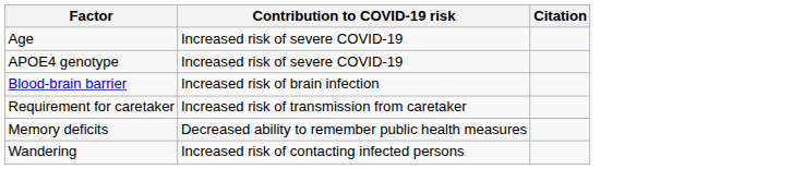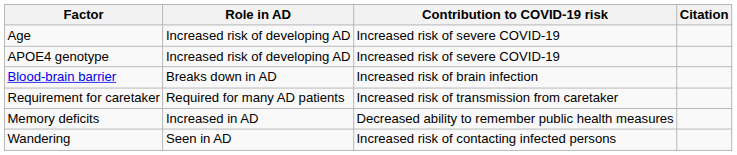 <table class="wikitable">
 <tr>
 <th>Factor</th>
+<th>Role in AD</th>
 <th>Contribution to COVID-19 risk</th>
 <th>Citation</th>
 </tr>
 <tr>
 <td>Age</td>
+<td>Increased risk of developing AD</td>
 <td>Increased risk of severe COVID-19</td>
 <td></td>
 </tr>
 <tr>
 <td>APOE4 genotype</td>
+<td>Increased risk of developing AD</td>
 <td>Increased risk of severe COVID-19</td>
 <td></td>
 </tr>
 <tr>
 <td><a href='#'>Blood-brain barrier</a></td>
+<td>Breaks down in AD</td>
 <td>Increased risk of brain infection</td>
 <td></td>
 </tr>
 <tr>
 <td>Requirement for caretaker</td>
+<td>Required for many AD patients</td>
 <td>Increased risk of transmission from caretaker</td>
 <td></td>
 </tr>
 <tr>
 <td>Memory deficits</td>
+<td>Increased in AD</td>
 <td>Decreased ability to remember public health measures</td>
 <td></td>
 </tr>
 <tr>
 <td>Wandering</td>
+<td>Seen in AD</td>
 <td>Increased risk of contacting infected persons</td>
 <td></td>
 </tr>
 </table>
